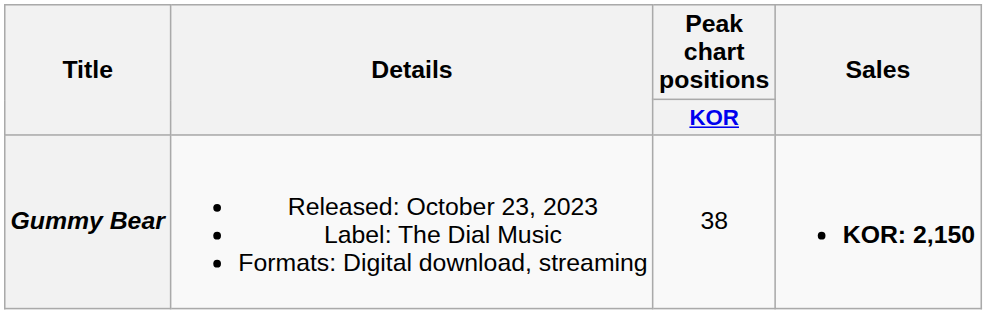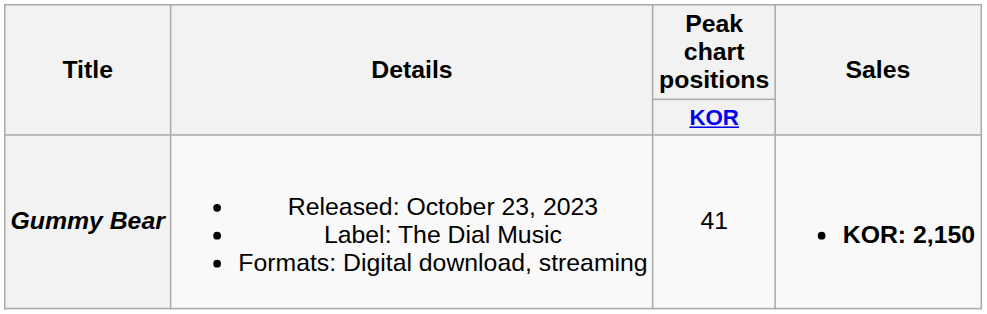 <table class="wikitable plainrowheaders" style="text-align:center;">
 <tr>
 <th scope="col" rowspan="2">Title</th>
 <th scope="col" rowspan="2">Details</th>
 <th colspan="1">Peak chart positions</th>
 <th scope="col" rowspan="2">Sales</th>
 </tr>
 <tr>
 <th scope="col" style="width:3em;font-size:90%;"><a href='#'>KOR</a><br></th>
 </tr>
 <tr>
 <th scope="row"><em>Gummy Bear</em></th>
 <td><br><ul><li>Released: October 23, 2023</li><li>Label: The Dial Music</li><li>Formats: Digital download, streaming</li></ul></td>
-<td>38</td>
+<td>41</td>
 <td><strong><br><ul><li>KOR: 2,150</li></ul></strong></td>
 </tr>
 </table>
